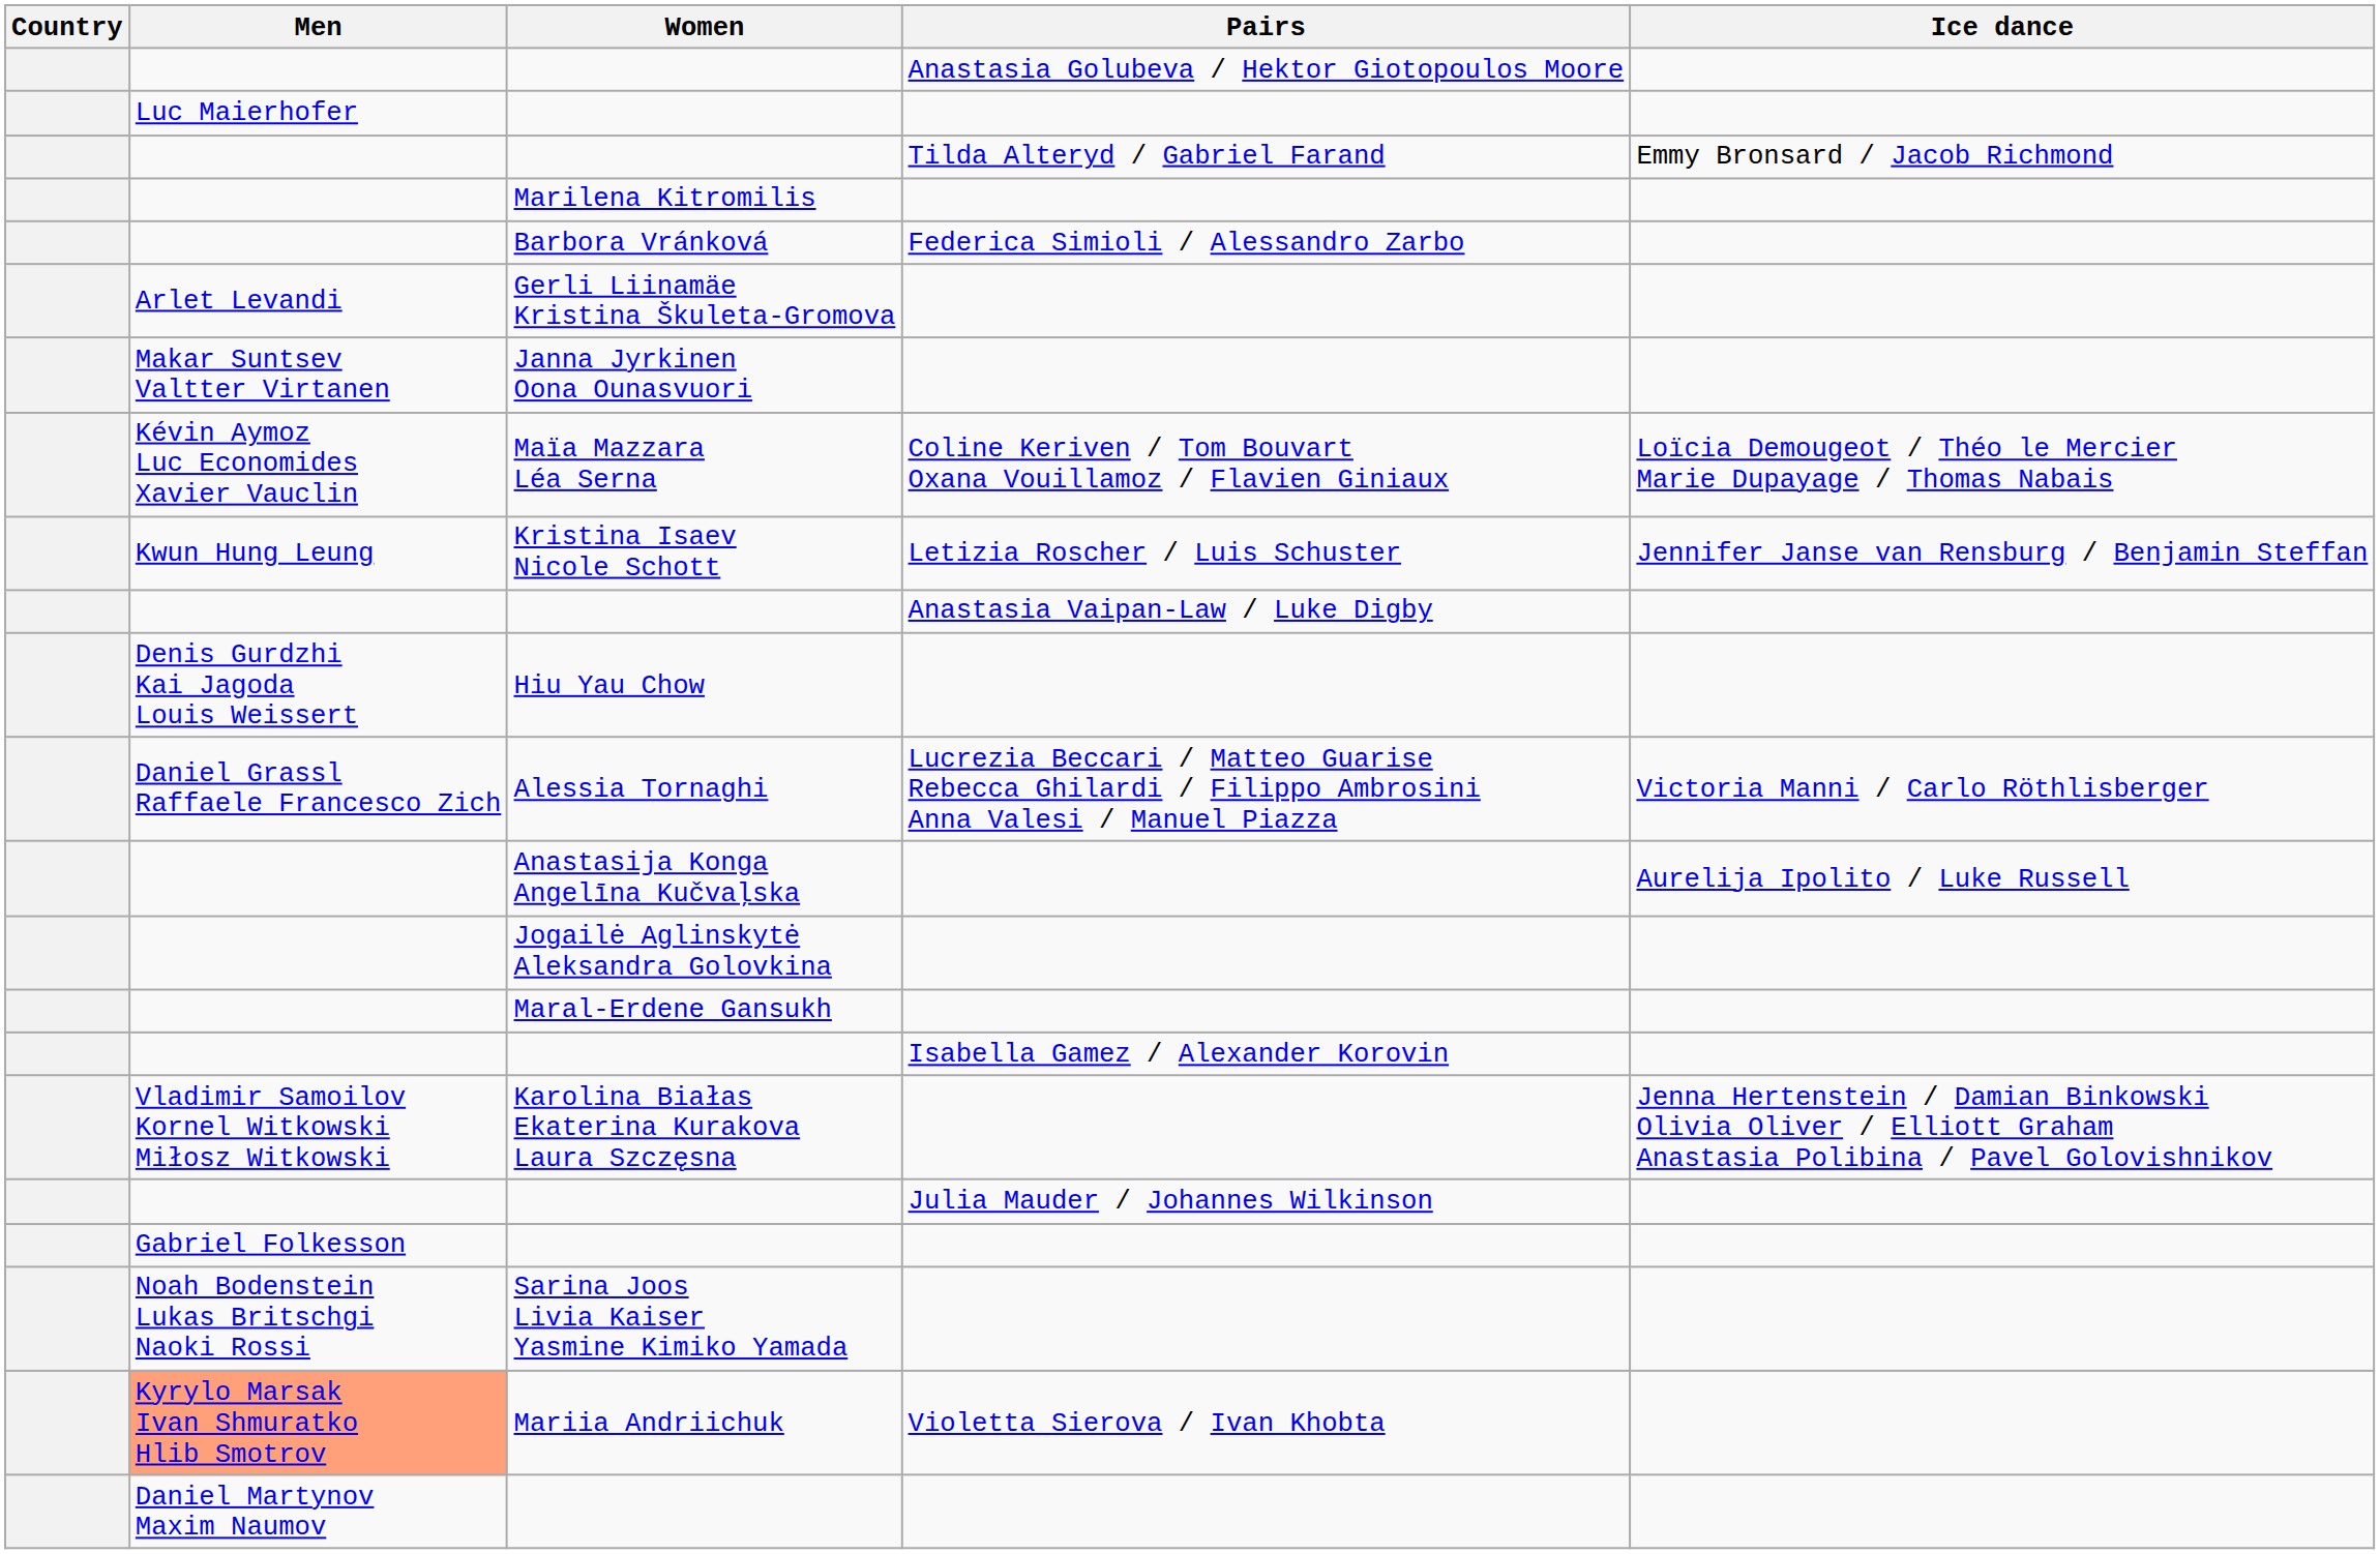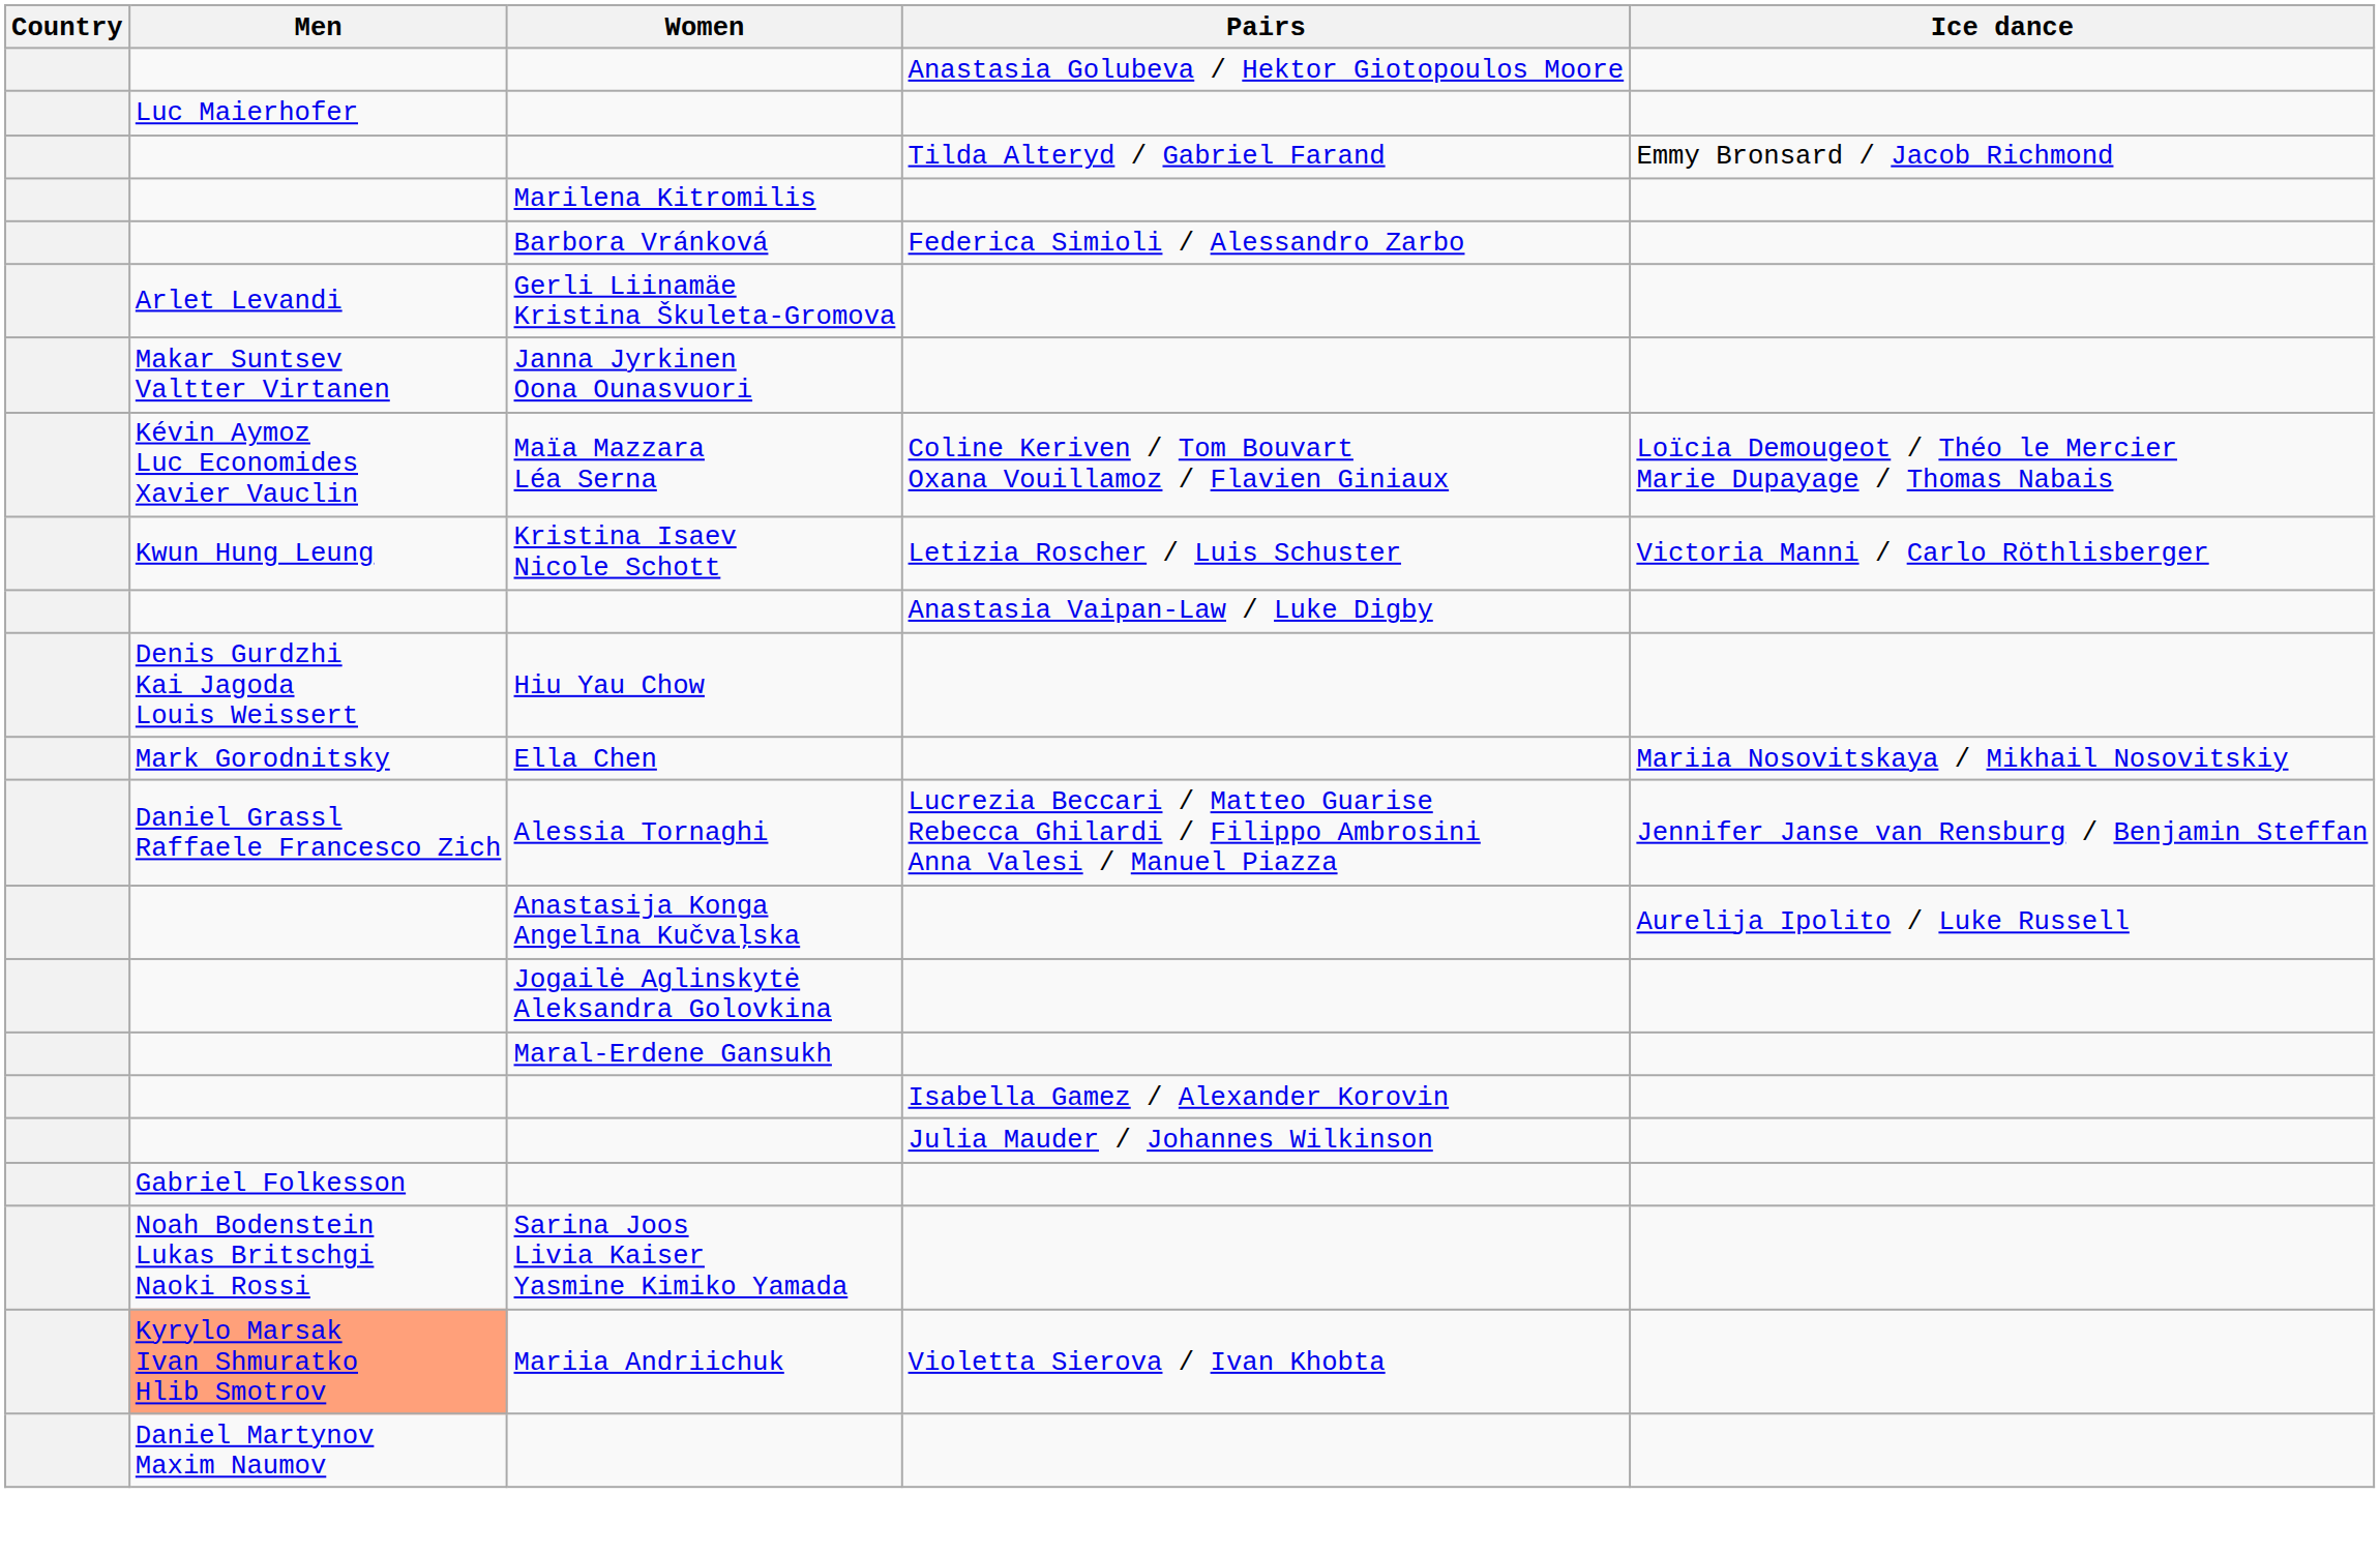 <table class="wikitable unsortable" style="text-align:left;">
 <tr>
 <th scope="col">Country</th>
 <th scope="col">Men</th>
 <th scope="col">Women</th>
 <th scope="col">Pairs</th>
 <th scope="col">Ice dance</th>
 </tr>
 <tr>
 <th scope="row" style="text-align:left"></th>
 <td></td>
 <td></td>
 <td><a href='#'>Anastasia Golubeva</a> / <a href='#'>Hektor Giotopoulos Moore</a></td>
 <td></td>
 </tr>
 <tr>
 <th scope="row" style="text-align:left"></th>
 <td><a href='#'>Luc Maierhofer</a></td>
 <td></td>
 <td></td>
 <td></td>
 </tr>
 <tr>
 <th scope="row" style="text-align:left"></th>
 <td></td>
 <td></td>
 <td><a href='#'>Tilda Alteryd</a> / <a href='#'>Gabriel Farand</a></td>
 <td>Emmy Bronsard / <a href='#'>Jacob Richmond</a></td>
 </tr>
 <tr>
 <th scope="row" style="text-align:left"></th>
 <td></td>
 <td><a href='#'>Marilena Kitromilis</a></td>
 <td></td>
 <td></td>
 </tr>
 <tr>
 <th scope="row" style="text-align:left"></th>
 <td></td>
 <td><a href='#'>Barbora Vránková</a></td>
 <td><a href='#'>Federica Simioli</a> / <a href='#'>Alessandro Zarbo</a></td>
 <td></td>
 </tr>
 <tr>
 <th scope="row" style="text-align:left"></th>
 <td><a href='#'>Arlet Levandi</a></td>
 <td><a href='#'>Gerli Liinamäe</a><br><a href='#'>Kristina Škuleta-Gromova</a></td>
 <td></td>
 <td></td>
 </tr>
 <tr>
 <th scope="row" style="text-align:left"></th>
 <td><a href='#'>Makar Suntsev</a><br><a href='#'>Valtter Virtanen</a></td>
 <td><a href='#'>Janna Jyrkinen</a><br><a href='#'>Oona Ounasvuori</a></td>
 <td></td>
 <td></td>
 </tr>
 <tr>
 <th scope="row" style="text-align:left"></th>
 <td><a href='#'>Kévin Aymoz</a><br><a href='#'>Luc Economides</a><br><a href='#'>Xavier Vauclin</a></td>
 <td><a href='#'>Maïa Mazzara</a><br><a href='#'>Léa Serna</a></td>
 <td><a href='#'>Coline Keriven</a> / <a href='#'>Tom Bouvart</a><br><a href='#'>Oxana Vouillamoz</a> / <a href='#'>Flavien Giniaux</a></td>
 <td><a href='#'>Loïcia Demougeot</a> / <a href='#'>Théo le Mercier</a><br><a href='#'>Marie Dupayage</a> / <a href='#'>Thomas Nabais</a></td>
 </tr>
 <tr>
 <th scope="row" style="text-align:left"></th>
 <td><a href='#'>Kwun Hung Leung</a></td>
 <td><a href='#'>Kristina Isaev</a><br><a href='#'>Nicole Schott</a></td>
 <td><a href='#'>Letizia Roscher</a> / <a href='#'>Luis Schuster</a></td>
-<td><a href='#'>Jennifer Janse van Rensburg</a> / <a href='#'>Benjamin Steffan</a></td>
+<td><a href='#'>Victoria Manni</a> / <a href='#'>Carlo Röthlisberger</a></td>
 </tr>
 <tr>
 <th scope="row" style="text-align:left"></th>
 <td></td>
 <td></td>
 <td><a href='#'>Anastasia Vaipan-Law</a> / <a href='#'>Luke Digby</a></td>
 <td></td>
 </tr>
 <tr>
 <th scope="row" style="text-align:left"></th>
 <td><a href='#'>Denis Gurdzhi</a><br><a href='#'>Kai Jagoda</a><br><a href='#'>Louis Weissert</a></td>
 <td><a href='#'>Hiu Yau Chow</a></td>
 <td></td>
 <td></td>
 </tr>
 <tr>
 <th scope="row" style="text-align:left"></th>
+<td><a href='#'>Mark Gorodnitsky</a></td>
+<td><a href='#'>Ella Chen</a></td>
+<td></td>
+<td><a href='#'>Mariia Nosovitskaya</a> / <a href='#'>Mikhail Nosovitskiy</a></td>
+</tr>
+<tr>
+<th scope="row" style="text-align:left"></th>
 <td><a href='#'>Daniel Grassl</a><br><a href='#'>Raffaele Francesco Zich</a></td>
 <td><a href='#'>Alessia Tornaghi</a></td>
 <td><a href='#'>Lucrezia Beccari</a> / <a href='#'>Matteo Guarise</a><br><a href='#'>Rebecca Ghilardi</a> / <a href='#'>Filippo Ambrosini</a><br><a href='#'>Anna Valesi</a> / <a href='#'>Manuel Piazza</a></td>
-<td><a href='#'>Victoria Manni</a> / <a href='#'>Carlo Röthlisberger</a></td>
+<td><a href='#'>Jennifer Janse van Rensburg</a> / <a href='#'>Benjamin Steffan</a></td>
 </tr>
 <tr>
 <th scope="row" style="text-align:left"></th>
 <td></td>
 <td><a href='#'>Anastasija Konga</a><br><a href='#'>Angelīna Kučvaļska</a></td>
 <td></td>
 <td><a href='#'>Aurelija Ipolito</a> / <a href='#'>Luke Russell</a></td>
 </tr>
 <tr>
 <th scope="row" style="text-align:left"></th>
 <td></td>
 <td><a href='#'>Jogailė Aglinskytė</a><br><a href='#'>Aleksandra Golovkina</a></td>
 <td></td>
 <td></td>
 </tr>
 <tr>
 <th scope="row" style="text-align:left"></th>
 <td></td>
 <td><a href='#'>Maral-Erdene Gansukh</a></td>
 <td></td>
 <td></td>
 </tr>
 <tr>
 <th scope="row" style="text-align:left"></th>
 <td></td>
 <td></td>
 <td><a href='#'>Isabella Gamez</a> / <a href='#'>Alexander Korovin</a></td>
 <td></td>
-</tr>
-<tr>
-<th scope="row" style="text-align:left"></th>
-<td><a href='#'>Vladimir Samoilov</a><br><a href='#'>Kornel Witkowski</a><br><a href='#'>Miłosz Witkowski</a></td>
-<td><a href='#'>Karolina Białas</a><br><a href='#'>Ekaterina Kurakova</a><br><a href='#'>Laura Szczęsna</a></td>
-<td></td>
-<td><a href='#'>Jenna Hertenstein</a> / <a href='#'>Damian Binkowski</a><br><a href='#'>Olivia Oliver</a> / <a href='#'>Elliott Graham</a><br><a href='#'>Anastasia Polibina</a> / <a href='#'>Pavel Golovishnikov</a></td>
 </tr>
 <tr>
 <th scope="row" style="text-align:left"></th>
 <td></td>
 <td></td>
 <td><a href='#'>Julia Mauder</a> / <a href='#'>Johannes Wilkinson</a></td>
 <td></td>
 </tr>
 <tr>
 <th scope="row" style="text-align:left"></th>
 <td><a href='#'>Gabriel Folkesson</a></td>
 <td></td>
 <td></td>
 <td></td>
 </tr>
 <tr>
 <th scope="row" style="text-align:left"></th>
 <td><a href='#'>Noah Bodenstein</a><br><a href='#'>Lukas Britschgi</a><br><a href='#'>Naoki Rossi</a></td>
 <td><a href='#'>Sarina Joos</a><br><a href='#'>Livia Kaiser</a><br><a href='#'>Yasmine Kimiko Yamada</a></td>
 <td></td>
 <td></td>
 </tr>
 <tr>
 <th scope="row" style="text-align:left"></th>
 <td style="background: lightsalmon;"><a href='#'>Kyrylo Marsak</a><br><a href='#'>Ivan Shmuratko</a><br><a href='#'>Hlib Smotrov</a></td>
 <td><a href='#'>Mariia Andriichuk</a></td>
 <td><a href='#'>Violetta Sierova</a> / <a href='#'>Ivan Khobta</a></td>
 <td></td>
 </tr>
 <tr>
 <th scope="row" style="text-align:left"></th>
 <td><a href='#'>Daniel Martynov</a><br><a href='#'>Maxim Naumov</a></td>
 <td></td>
 <td></td>
 <td></td>
 </tr>
 </table>
